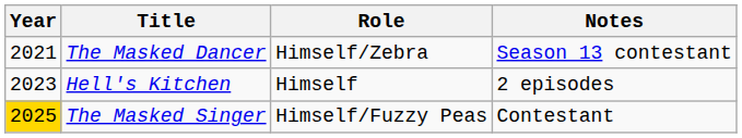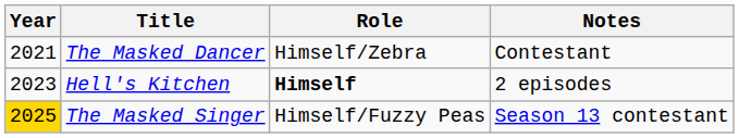 <table class="wikitable sortable">
 <tr>
 <th>Year</th>
 <th>Title</th>
 <th>Role</th>
 <th class="unsortable">Notes</th>
 </tr>
 <tr>
 <td>2021</td>
 <td><em><a href='#'>The Masked Dancer</a></em></td>
 <td>Himself/Zebra</td>
-<td><a href='#'>Season 13</a> contestant</td>
+<td>Contestant</td>
 </tr>
 <tr>
 <td>2023</td>
 <td><em><a href='#'>Hell's Kitchen</a></em></td>
-<td>Himself</td>
+<td><strong>Himself</strong></td>
 <td>2 episodes</td>
 </tr>
 <tr>
 <td style="background: gold;">2025</td>
 <td><em><a href='#'>The Masked Singer</a></em></td>
 <td>Himself/Fuzzy Peas</td>
-<td>Contestant</td>
+<td><a href='#'>Season 13</a> contestant</td>
 </tr>
 </table>
